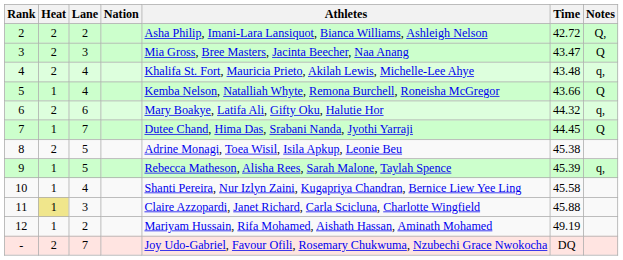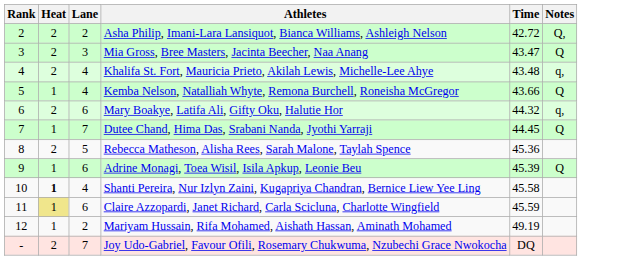 <table class="wikitable sortable" style="text-align:center">
 <tr>
 <th>Rank</th>
 <th>Heat</th>
 <th>Lane</th>
-<th>Nation</th>
 <th>Athletes</th>
 <th>Time</th>
 <th>Notes</th>
 </tr>
 <tr bgcolor="ccffcc">
 <td>2</td>
 <td>2</td>
 <td>2</td>
-<td align="left"></td>
 <td align="left"><a href='#'>Asha Philip</a>, <a href='#'>Imani-Lara Lansiquot</a>, <a href='#'>Bianca Williams</a>, <a href='#'>Ashleigh Nelson</a></td>
 <td>42.72</td>
 <td>Q, </td>
 </tr>
 <tr bgcolor="ccffcc">
 <td>3</td>
 <td>2</td>
 <td>3</td>
-<td align="left"></td>
 <td align="left"><a href='#'>Mia Gross</a>,  <a href='#'>Bree Masters</a>, <a href='#'>Jacinta Beecher</a>, <a href='#'>Naa Anang</a></td>
 <td>43.47</td>
 <td>Q</td>
 </tr>
 <tr bgcolor="ddffdd">
 <td>4</td>
 <td>2</td>
 <td>4</td>
-<td align="left"></td>
 <td align="left"><a href='#'>Khalifa St. Fort</a>, <a href='#'>Mauricia Prieto</a>, <a href='#'>Akilah Lewis</a>, <a href='#'>Michelle-Lee Ahye</a></td>
 <td>43.48</td>
 <td>q, </td>
 </tr>
 <tr bgcolor="ccffcc">
 <td>5</td>
 <td>1</td>
 <td>4</td>
-<td align="left"></td>
 <td align="left"><a href='#'>Kemba Nelson</a>, <a href='#'>Natalliah Whyte</a>, <a href='#'>Remona Burchell</a>, <a href='#'>Roneisha McGregor</a></td>
 <td>43.66</td>
 <td>Q</td>
 </tr>
 <tr bgcolor="ddffdd">
 <td>6</td>
 <td>2</td>
 <td>6</td>
-<td align="left"></td>
 <td align="left"><a href='#'>Mary Boakye</a>, <a href='#'>Latifa Ali</a>, <a href='#'>Gifty Oku</a>, <a href='#'>Halutie Hor</a></td>
 <td>44.32</td>
 <td>q, </td>
 </tr>
 <tr bgcolor="ccffcc">
 <td>7</td>
 <td>1</td>
 <td>7</td>
-<td align="left"></td>
 <td align="left"><a href='#'>Dutee Chand</a>, <a href='#'>Hima Das</a>, <a href='#'>Srabani Nanda</a>, <a href='#'>Jyothi Yarraji</a></td>
 <td>44.45</td>
 <td>Q</td>
 </tr>
 <tr>
 <td>8</td>
 <td>2</td>
 <td>5</td>
-<td align="left"></td>
-<td align="left"><a href='#'>Adrine Monagi</a>, <a href='#'>Toea Wisil</a>, <a href='#'>Isila Apkup</a>, <a href='#'>Leonie Beu</a></td>
-<td>45.38</td>
+<td align="left"><a href='#'>Rebecca Matheson</a>, <a href='#'>Alisha Rees</a>, <a href='#'>Sarah Malone</a>, <a href='#'>Taylah Spence</a></td>
+<td>45.36</td>
 <td></td>
 </tr>
 <tr bgcolor="ccffcc">
 <td>9</td>
 <td>1</td>
-<td>5</td>
-<td align="left"></td>
-<td align="left"><a href='#'>Rebecca Matheson</a>, <a href='#'>Alisha Rees</a>, <a href='#'>Sarah Malone</a>, <a href='#'>Taylah Spence</a></td>
+<td>6</td>
+<td align="left"><a href='#'>Adrine Monagi</a>, <a href='#'>Toea Wisil</a>, <a href='#'>Isila Apkup</a>, <a href='#'>Leonie Beu</a></td>
 <td>45.39</td>
-<td>q, </td>
+<td>Q</td>
 </tr>
 <tr>
 <td>10</td>
-<td>1</td>
+<td><strong>1</strong></td>
 <td>4</td>
-<td align="left"></td>
 <td align="left"><a href='#'>Shanti Pereira</a>, <a href='#'>Nur Izlyn Zaini</a>, <a href='#'>Kugapriya Chandran</a>, <a href='#'>Bernice Liew Yee Ling</a></td>
 <td>45.58</td>
 <td></td>
 </tr>
 <tr>
 <td>11</td>
 <td style="background: khaki;">1</td>
-<td>3</td>
-<td align="left"></td>
+<td>6</td>
 <td align="left"><a href='#'>Claire Azzopardi</a>, <a href='#'>Janet Richard</a>, <a href='#'>Carla Scicluna</a>, <a href='#'>Charlotte Wingfield</a></td>
-<td>45.88</td>
+<td>45.59</td>
 <td></td>
 </tr>
 <tr>
 <td>12</td>
 <td>1</td>
 <td>2</td>
-<td align="left"></td>
 <td align="left"><a href='#'>Mariyam Hussain</a>, <a href='#'>Rifa Mohamed</a>, <a href='#'>Aishath Hassan</a>, <a href='#'>Aminath Mohamed</a></td>
 <td>49.19</td>
 <td></td>
 </tr>
 <tr bgcolor="ffe4e1">
 <td>-</td>
 <td>2</td>
 <td>7</td>
-<td align="left"></td>
 <td align="left"><a href='#'>Joy Udo-Gabriel</a>, <a href='#'>Favour Ofili</a>, <a href='#'>Rosemary Chukwuma</a>, <a href='#'>Nzubechi Grace Nwokocha</a></td>
 <td>DQ</td>
 <td></td>
 </tr>
 </table>
